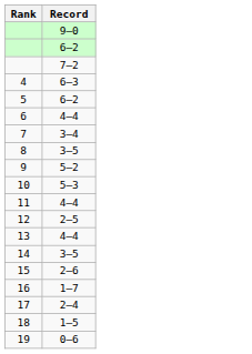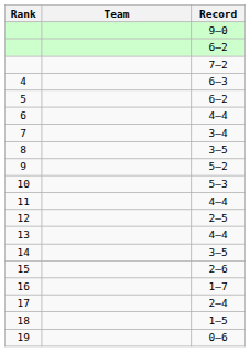 <table class="wikitable" style="text-align: center;">
 <tr>
 <th width=40>Rank</th>
+<th width=180>Team</th>
 <th width=60>Record</th>
 </tr>
 <tr bgcolor="#ccffcc">
 <td></td>
+<td align=left></td>
 <td>9–0</td>
 </tr>
 <tr bgcolor="#ccffcc">
 <td></td>
+<td align=left></td>
 <td>6–2</td>
 </tr>
 <tr>
 <td></td>
+<td align=left></td>
 <td>7–2</td>
 </tr>
 <tr>
 <td>4</td>
+<td align=left></td>
 <td>6–3</td>
 </tr>
 <tr>
 <td>5</td>
+<td align=left></td>
 <td>6–2</td>
 </tr>
 <tr>
 <td>6</td>
+<td align=left></td>
 <td>4–4</td>
 </tr>
 <tr>
 <td>7</td>
+<td align=left></td>
 <td>3–4</td>
 </tr>
 <tr>
 <td>8</td>
+<td align=left></td>
 <td>3–5</td>
 </tr>
 <tr>
 <td>9</td>
+<td align=left></td>
 <td>5–2</td>
 </tr>
 <tr>
 <td>10</td>
+<td align=left></td>
 <td>5–3</td>
 </tr>
 <tr>
 <td>11</td>
+<td align=left></td>
 <td>4–4</td>
 </tr>
 <tr>
 <td>12</td>
+<td align=left></td>
 <td>2–5</td>
 </tr>
 <tr>
 <td>13</td>
+<td align=left></td>
 <td>4–4</td>
 </tr>
 <tr>
 <td>14</td>
+<td align=left></td>
 <td>3–5</td>
 </tr>
 <tr>
 <td>15</td>
+<td align=left></td>
 <td>2–6</td>
 </tr>
 <tr>
 <td>16</td>
+<td align=left></td>
 <td>1–7</td>
 </tr>
 <tr>
 <td>17</td>
+<td align=left></td>
 <td>2–4</td>
 </tr>
 <tr>
 <td>18</td>
+<td align=left></td>
 <td>1–5</td>
 </tr>
 <tr>
 <td>19</td>
+<td align=left></td>
 <td>0–6</td>
 </tr>
 </table>
